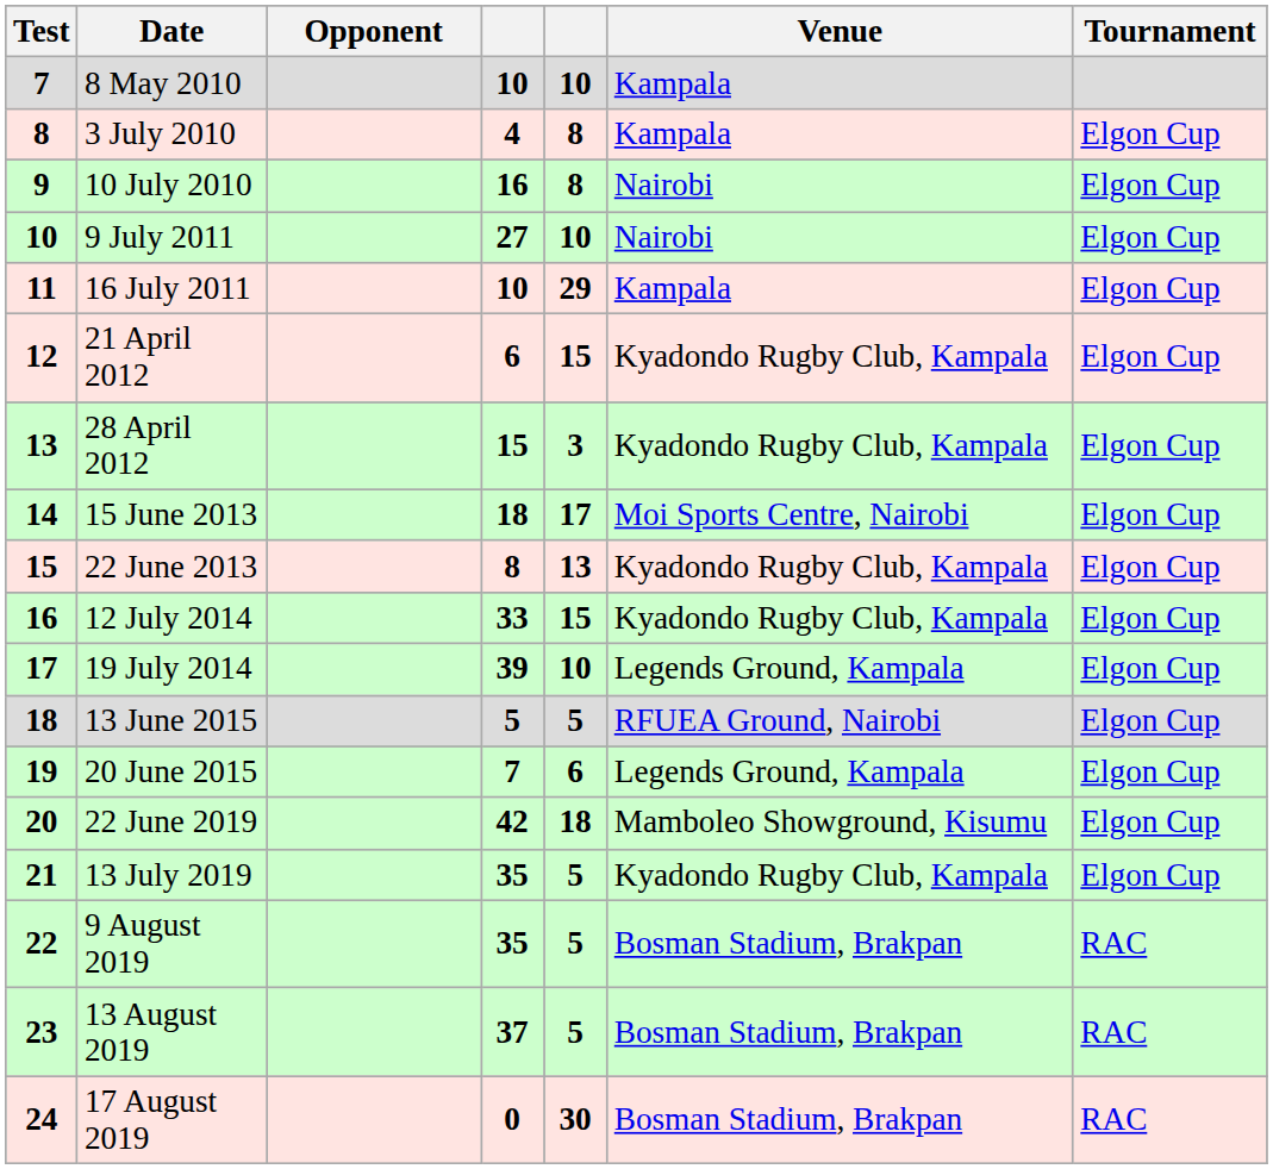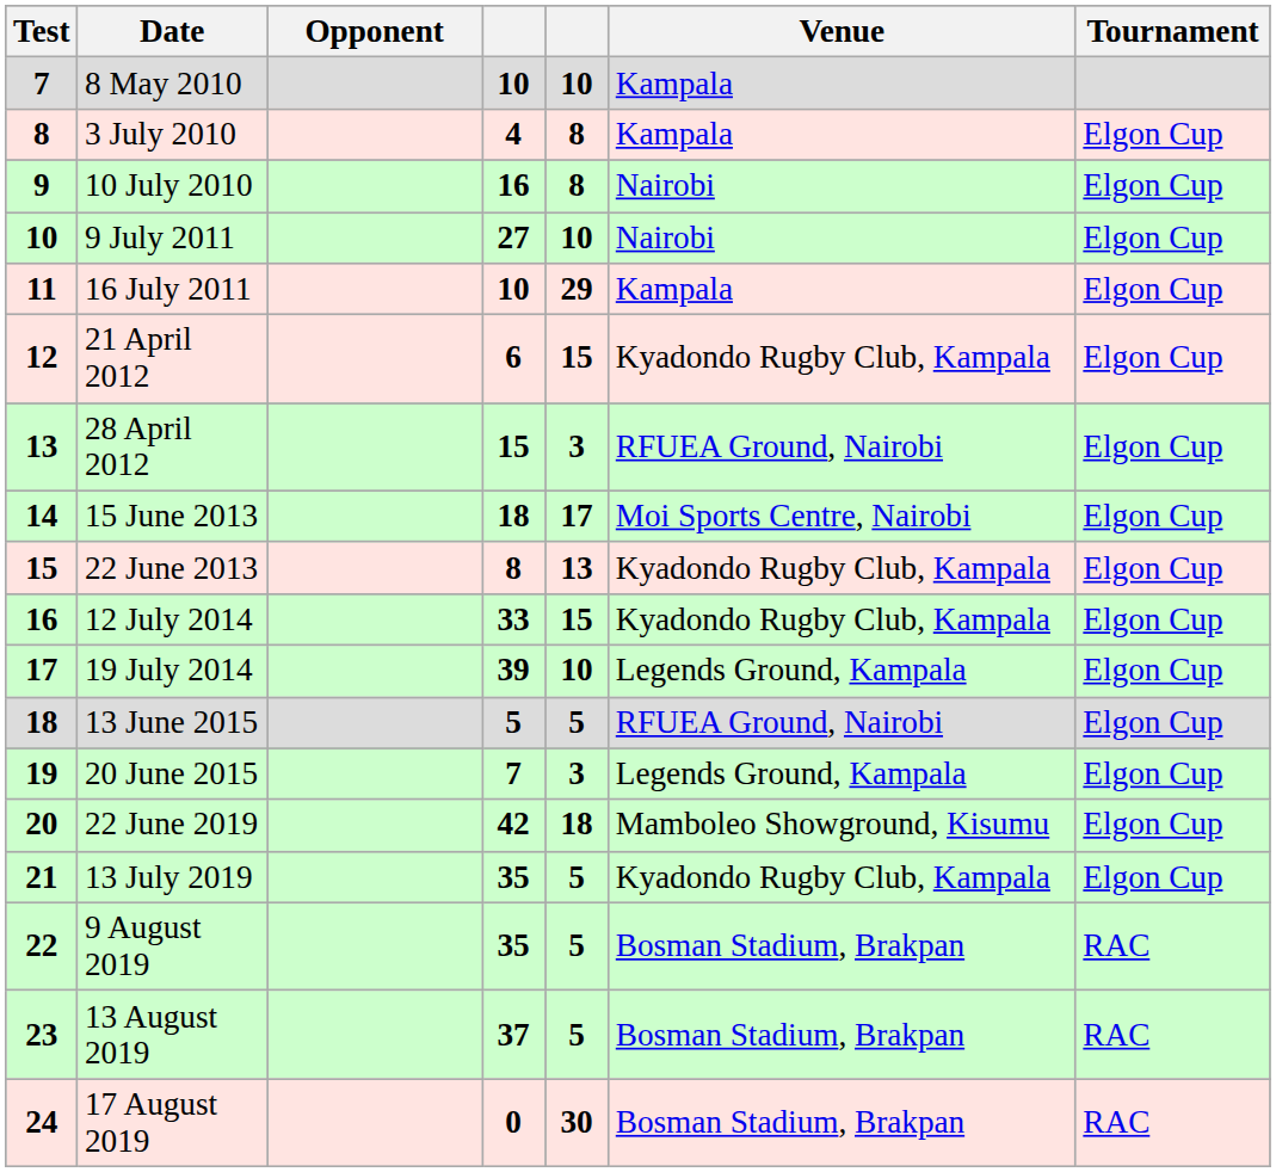 <table class="wikitable sortable" style="width:100%">
 <tr>
 <th style="width:5%">Test</th>
 <th style="width:15%">Date</th>
 <th style="width:17%">Opponent</th>
 <th style="width:5%"></th>
 <th style="width:5%"></th>
 <th>Venue</th>
 <th>Tournament</th>
 </tr>
 <tr bgcolor="DCDCDC">
 <td align="center"><strong>7</strong></td>
 <td>8 May 2010</td>
 <td></td>
 <td align="center"><strong>10</strong></td>
 <td align="center"><strong>10</strong></td>
 <td><a href='#'>Kampala</a></td>
 <td></td>
 </tr>
 <tr bgcolor="FFE4E1">
 <td align="center"><strong>8</strong></td>
 <td>3 July 2010</td>
 <td></td>
 <td align="center"><strong>4</strong></td>
 <td align="center"><strong>8</strong></td>
 <td><a href='#'>Kampala</a></td>
 <td><a href='#'>Elgon Cup</a></td>
 </tr>
 <tr bgcolor="#ccffcc">
 <td align="center"><strong>9</strong></td>
 <td>10 July 2010</td>
 <td></td>
 <td align="center"><strong>16</strong></td>
 <td align="center"><strong>8</strong></td>
 <td><a href='#'>Nairobi</a></td>
 <td><a href='#'>Elgon Cup</a></td>
 </tr>
 <tr bgcolor="#ccffcc">
 <td align="center"><strong>10</strong></td>
 <td>9 July 2011</td>
 <td></td>
 <td align="center"><strong>27</strong></td>
 <td align="center"><strong>10</strong></td>
 <td><a href='#'>Nairobi</a></td>
 <td><a href='#'>Elgon Cup</a></td>
 </tr>
 <tr bgcolor="FFE4E1">
 <td align="center"><strong>11</strong></td>
 <td>16 July 2011</td>
 <td></td>
 <td align="center"><strong>10</strong></td>
 <td align="center"><strong>29</strong></td>
 <td><a href='#'>Kampala</a></td>
 <td><a href='#'>Elgon Cup</a></td>
 </tr>
 <tr bgcolor="FFE4E1">
 <td align="center"><strong>12</strong></td>
 <td>21 April 2012</td>
 <td></td>
 <td align="center"><strong>6</strong></td>
 <td align="center"><strong>15</strong></td>
 <td>Kyadondo Rugby Club, <a href='#'>Kampala</a></td>
 <td><a href='#'>Elgon Cup</a></td>
 </tr>
 <tr bgcolor="#ccffcc">
 <td align="center"><strong>13</strong></td>
 <td>28 April 2012</td>
 <td></td>
 <td align="center"><strong>15</strong></td>
 <td align="center"><strong>3</strong></td>
-<td>Kyadondo Rugby Club, <a href='#'>Kampala</a></td>
+<td><a href='#'>RFUEA Ground</a>, <a href='#'>Nairobi</a></td>
 <td><a href='#'>Elgon Cup</a></td>
 </tr>
 <tr bgcolor="#ccffcc">
 <td align="center"><strong>14</strong></td>
 <td>15 June 2013</td>
 <td></td>
 <td align="center"><strong>18</strong></td>
 <td align="center"><strong>17</strong></td>
 <td><a href='#'>Moi Sports Centre</a>, <a href='#'>Nairobi</a></td>
 <td><a href='#'>Elgon Cup</a></td>
 </tr>
 <tr bgcolor="FFE4E1">
 <td align="center"><strong>15</strong></td>
 <td>22 June 2013</td>
 <td></td>
 <td align="center"><strong>8</strong></td>
 <td align="center"><strong>13</strong></td>
 <td>Kyadondo Rugby Club, <a href='#'>Kampala</a></td>
 <td><a href='#'>Elgon Cup</a></td>
 </tr>
 <tr bgcolor="#ccffcc">
 <td align="center"><strong>16</strong></td>
 <td>12 July 2014</td>
 <td></td>
 <td align="center"><strong>33</strong></td>
 <td align="center"><strong>15</strong></td>
 <td>Kyadondo Rugby Club, <a href='#'>Kampala</a></td>
 <td><a href='#'>Elgon Cup</a></td>
 </tr>
 <tr bgcolor="#ccffcc">
 <td align="center"><strong>17</strong></td>
 <td>19 July 2014</td>
 <td></td>
 <td align="center"><strong>39</strong></td>
 <td align="center"><strong>10</strong></td>
 <td>Legends Ground, <a href='#'>Kampala</a></td>
 <td><a href='#'>Elgon Cup</a></td>
 </tr>
 <tr bgcolor="DCDCDC">
 <td align="center"><strong>18</strong></td>
 <td>13 June 2015</td>
 <td></td>
 <td align="center"><strong>5</strong></td>
 <td align="center"><strong>5</strong></td>
 <td><a href='#'>RFUEA Ground</a>, <a href='#'>Nairobi</a></td>
 <td><a href='#'>Elgon Cup</a></td>
 </tr>
 <tr bgcolor="#ccffcc">
 <td align="center"><strong>19</strong></td>
 <td>20 June 2015</td>
 <td></td>
 <td align="center"><strong>7</strong></td>
-<td align="center"><strong>6</strong></td>
+<td align="center"><strong>3</strong></td>
 <td>Legends Ground, <a href='#'>Kampala</a></td>
 <td><a href='#'>Elgon Cup</a></td>
 </tr>
 <tr bgcolor="#ccffcc">
 <td align="center"><strong>20</strong></td>
 <td>22 June 2019</td>
 <td></td>
 <td align="center"><strong>42</strong></td>
 <td align="center"><strong>18</strong></td>
 <td>Mamboleo Showground, <a href='#'>Kisumu</a></td>
 <td><a href='#'>Elgon Cup</a></td>
 </tr>
 <tr bgcolor="#ccffcc">
 <td align="center"><strong>21</strong></td>
 <td>13 July 2019</td>
 <td></td>
 <td align="center"><strong>35</strong></td>
 <td align="center"><strong>5</strong></td>
 <td>Kyadondo Rugby Club, <a href='#'>Kampala</a></td>
 <td><a href='#'>Elgon Cup</a></td>
 </tr>
 <tr bgcolor="#ccffcc">
 <td align="center"><strong>22</strong></td>
 <td>9 August 2019</td>
 <td></td>
 <td align="center"><strong>35</strong></td>
 <td align="center"><strong>5</strong></td>
 <td><a href='#'>Bosman Stadium</a>, <a href='#'>Brakpan</a></td>
 <td><a href='#'>RAC</a></td>
 </tr>
 <tr bgcolor="#ccffcc">
 <td align="center"><strong>23</strong></td>
 <td>13 August 2019</td>
 <td></td>
 <td align="center"><strong>37</strong></td>
 <td align="center"><strong>5</strong></td>
 <td><a href='#'>Bosman Stadium</a>, <a href='#'>Brakpan</a></td>
 <td><a href='#'>RAC</a></td>
 </tr>
 <tr bgcolor="FFE4E1">
 <td align="center"><strong>24</strong></td>
 <td>17 August 2019</td>
 <td></td>
 <td align="center"><strong>0</strong></td>
 <td align="center"><strong>30</strong></td>
 <td><a href='#'>Bosman Stadium</a>, <a href='#'>Brakpan</a></td>
 <td><a href='#'>RAC</a></td>
 </tr>
 </table>
